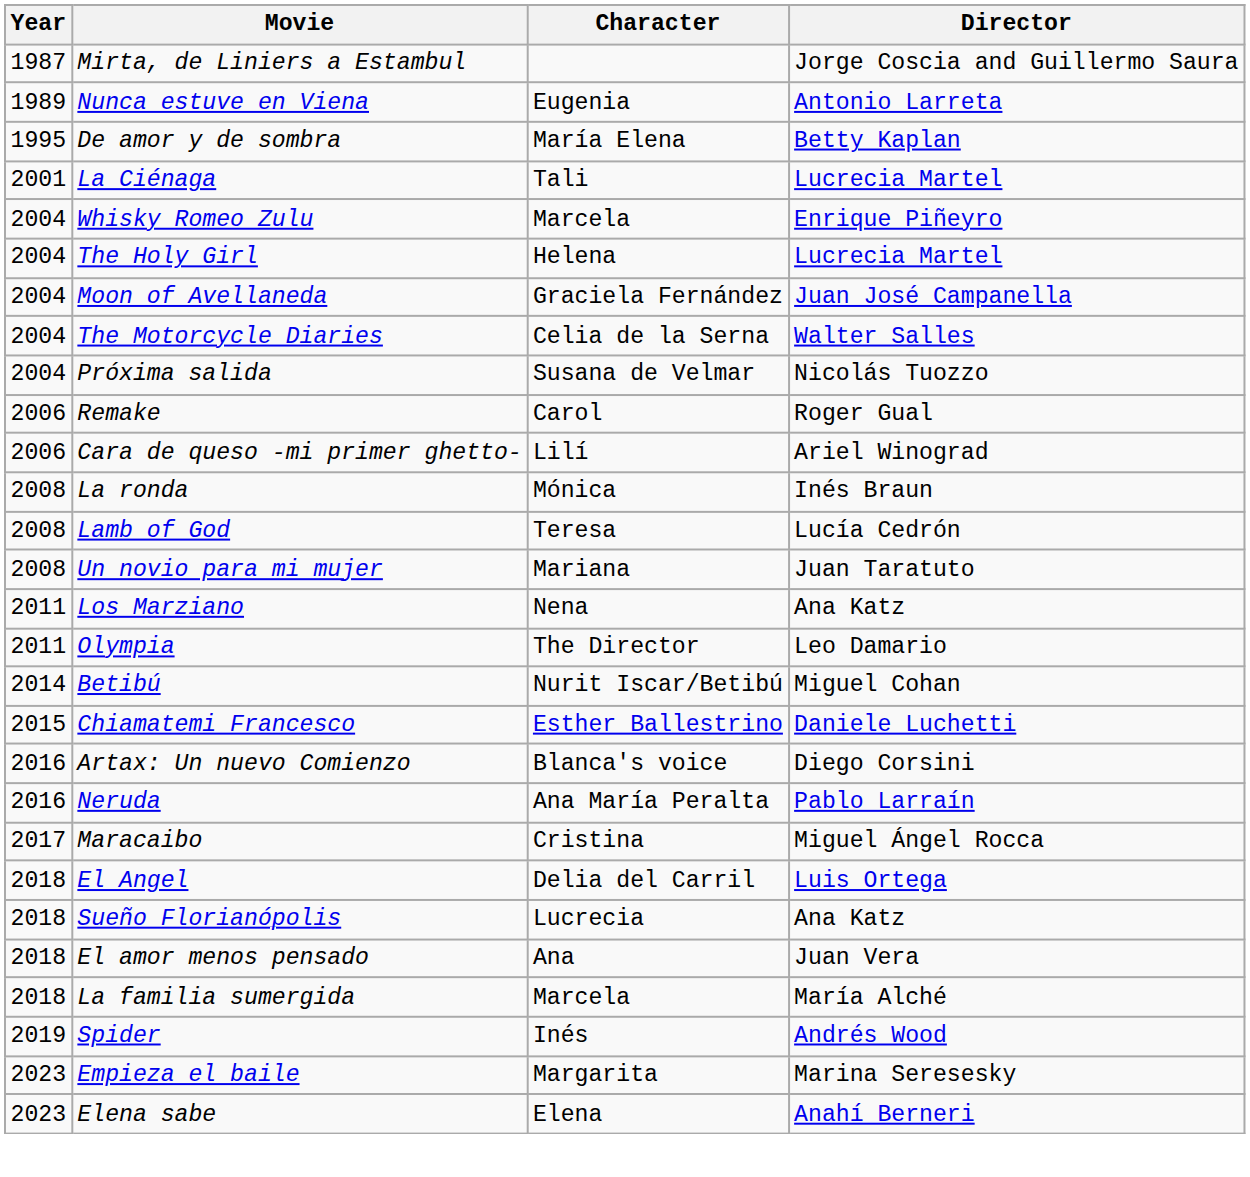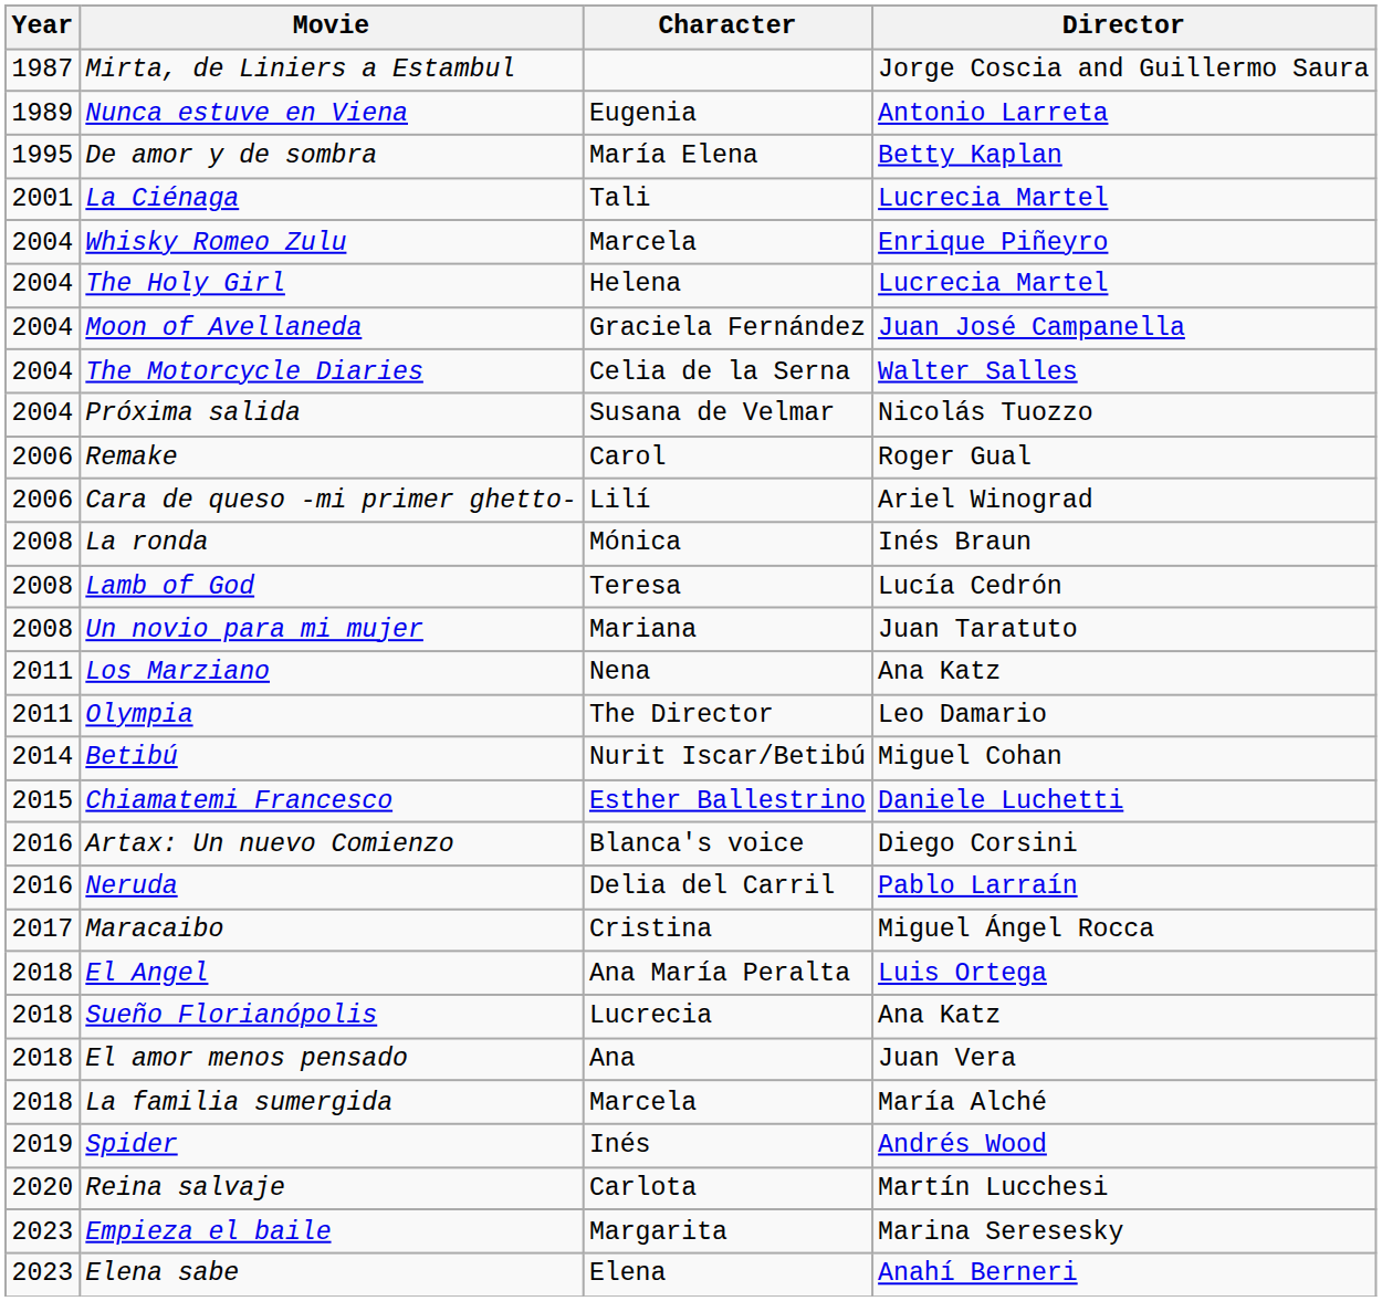 <table class="wikitable" style="font-size: 90%;">
 <tr>
 <th>Year</th>
 <th>Movie</th>
 <th>Character</th>
 <th>Director</th>
 </tr>
 <tr>
 <td>1987</td>
 <td><em>Mirta, de Liniers a Estambul</em></td>
 <td></td>
 <td>Jorge Coscia and Guillermo Saura</td>
 </tr>
 <tr>
 <td>1989</td>
 <td><em><a href='#'>Nunca estuve en Viena</a></em></td>
 <td>Eugenia</td>
 <td><a href='#'>Antonio Larreta</a></td>
 </tr>
 <tr>
 <td>1995</td>
 <td><em>De amor y de sombra</em></td>
 <td>María Elena</td>
 <td><a href='#'>Betty Kaplan</a></td>
 </tr>
 <tr>
 <td>2001</td>
 <td><em><a href='#'>La Ciénaga</a></em></td>
 <td>Tali</td>
 <td><a href='#'>Lucrecia Martel</a></td>
 </tr>
 <tr>
 <td>2004</td>
 <td><em><a href='#'>Whisky Romeo Zulu</a></em></td>
 <td>Marcela</td>
 <td><a href='#'>Enrique Piñeyro</a></td>
 </tr>
 <tr>
 <td>2004</td>
 <td><em><a href='#'>The Holy Girl</a></em></td>
 <td>Helena</td>
 <td><a href='#'>Lucrecia Martel</a></td>
 </tr>
 <tr>
 <td>2004</td>
 <td><em><a href='#'>Moon of Avellaneda</a></em></td>
 <td>Graciela Fernández</td>
 <td><a href='#'>Juan José Campanella</a></td>
 </tr>
 <tr>
 <td>2004</td>
 <td><em><a href='#'>The Motorcycle Diaries</a></em></td>
 <td>Celia de la Serna</td>
 <td><a href='#'>Walter Salles</a></td>
 </tr>
 <tr>
 <td>2004</td>
 <td><em>Próxima salida</em></td>
 <td>Susana de Velmar</td>
 <td>Nicolás Tuozzo</td>
 </tr>
 <tr>
 <td>2006</td>
 <td><em>Remake</em></td>
 <td>Carol</td>
 <td>Roger Gual</td>
 </tr>
 <tr>
 <td>2006</td>
 <td><em>Cara de queso -mi primer ghetto-</em></td>
 <td>Lilí</td>
 <td>Ariel Winograd</td>
 </tr>
 <tr>
 <td>2008</td>
 <td><em>La ronda</em></td>
 <td>Mónica</td>
 <td>Inés Braun</td>
 </tr>
 <tr>
 <td>2008</td>
 <td><em><a href='#'>Lamb of God</a></em></td>
 <td>Teresa</td>
 <td>Lucía Cedrón</td>
 </tr>
 <tr>
 <td>2008</td>
 <td><em><a href='#'>Un novio para mi mujer</a></em></td>
 <td>Mariana</td>
 <td>Juan Taratuto</td>
 </tr>
 <tr>
 <td>2011</td>
 <td><em><a href='#'>Los Marziano</a></em></td>
 <td>Nena</td>
 <td>Ana Katz</td>
 </tr>
 <tr>
 <td>2011</td>
 <td><em><a href='#'>Olympia</a></em></td>
 <td>The Director</td>
 <td>Leo Damario</td>
 </tr>
 <tr>
 <td>2014</td>
 <td><em><a href='#'>Betibú</a></em></td>
 <td>Nurit Iscar/Betibú</td>
 <td>Miguel Cohan</td>
 </tr>
 <tr>
 <td>2015</td>
 <td><em><a href='#'>Chiamatemi Francesco</a></em></td>
 <td><a href='#'>Esther Ballestrino</a></td>
 <td><a href='#'>Daniele Luchetti</a></td>
 </tr>
 <tr>
 <td>2016</td>
 <td><em>Artax: Un nuevo Comienzo</em></td>
 <td>Blanca's voice</td>
 <td>Diego Corsini</td>
 </tr>
 <tr>
 <td>2016</td>
 <td><em><a href='#'>Neruda</a></em></td>
-<td>Ana María Peralta</td>
+<td>Delia del Carril</td>
 <td><a href='#'>Pablo Larraín</a></td>
 </tr>
 <tr>
 <td>2017</td>
 <td><em>Maracaibo</em></td>
 <td>Cristina</td>
 <td>Miguel Ángel Rocca</td>
 </tr>
 <tr>
 <td>2018</td>
 <td><em><a href='#'>El Angel</a></em></td>
-<td>Delia del Carril</td>
+<td>Ana María Peralta</td>
 <td><a href='#'>Luis Ortega</a></td>
 </tr>
 <tr>
 <td>2018</td>
 <td><em><a href='#'>Sueño Florianópolis</a></em></td>
 <td>Lucrecia</td>
 <td>Ana Katz</td>
 </tr>
 <tr>
 <td>2018</td>
 <td><em>El amor menos pensado</em></td>
 <td>Ana</td>
 <td>Juan Vera</td>
 </tr>
 <tr>
 <td>2018</td>
 <td><em>La familia sumergida</em></td>
 <td>Marcela</td>
 <td>María Alché</td>
 </tr>
 <tr>
 <td>2019</td>
 <td><em><a href='#'>Spider</a></em></td>
 <td>Inés</td>
 <td><a href='#'>Andrés Wood</a></td>
 </tr>
 <tr>
+<td>2020</td>
+<td><em>Reina salvaje</em></td>
+<td>Carlota</td>
+<td>Martín Lucchesi</td>
+</tr>
+<tr>
 <td>2023</td>
 <td><em><a href='#'>Empieza el baile</a></em></td>
 <td>Margarita</td>
 <td>Marina Seresesky</td>
 </tr>
 <tr>
 <td>2023</td>
 <td><em>Elena sabe</em></td>
 <td>Elena</td>
 <td><a href='#'>Anahí Berneri</a></td>
 </tr>
 </table>
